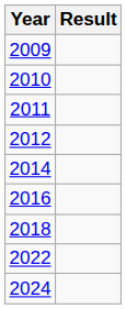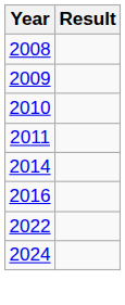 <table class="wikitable" style="text-align:center">
 <tr>
 <th>Year</th>
 <th>Result</th>
+</tr>
+<tr>
+<td><a href='#'>2008</a></td>
+<td></td>
 </tr>
 <tr>
 <td><a href='#'>2009</a></td>
 <td></td>
 </tr>
 <tr>
 <td><a href='#'>2010</a></td>
 <td></td>
 </tr>
 <tr>
 <td><a href='#'>2011</a></td>
 <td></td>
 </tr>
 <tr>
-<td><a href='#'>2012</a></td>
-<td></td>
-</tr>
-<tr>
 <td><a href='#'>2014</a></td>
 <td></td>
 </tr>
 <tr>
 <td><a href='#'>2016</a></td>
-<td></td>
-</tr>
-<tr>
-<td><a href='#'>2018</a></td>
 <td></td>
 </tr>
 <tr>
 <td><a href='#'>2022</a></td>
 <td></td>
 </tr>
 <tr>
 <td><a href='#'>2024</a></td>
 <td></td>
 </tr>
 </table>
